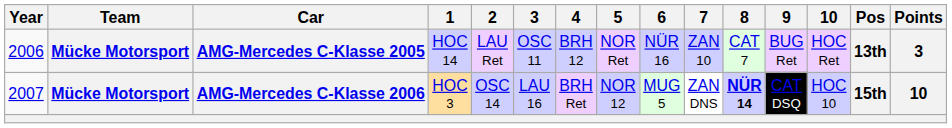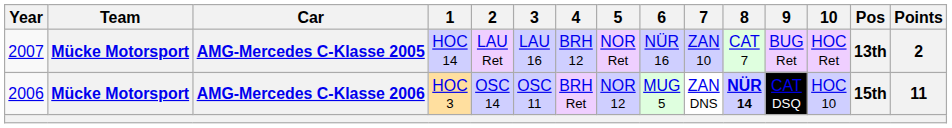 <table class="wikitable" style="text-align:center; font-size:85%">
 <tr>
 <th>Year</th>
 <th>Team</th>
 <th>Car</th>
 <th>1</th>
 <th>2</th>
 <th>3</th>
 <th>4</th>
 <th>5</th>
 <th>6</th>
 <th>7</th>
 <th>8</th>
 <th>9</th>
 <th>10</th>
 <th>Pos</th>
 <th>Points</th>
 </tr>
 <tr>
-<td><a href='#'>2006</a></td>
+<td><a href='#'>2007</a></td>
 <th nowrap><a href='#'>Mücke Motorsport</a></th>
 <th nowrap><a href='#'>AMG-Mercedes C-Klasse 2005</a></th>
 <td style="background:#CFCFFF;"><a href='#'>HOC</a><br><small>14</small></td>
 <td style="background:#efcfff;"><a href='#'>LAU</a><br><small>Ret</small></td>
-<td style="background:#CFCFFF;"><a href='#'>OSC</a><br><small>11</small></td>
+<td style="background:#CFCFFF;"><a href='#'>LAU</a><br><small>16</small></td>
 <td style="background:#CFCFFF;"><a href='#'>BRH</a><br><small>12</small></td>
 <td style="background:#efcfff;"><a href='#'>NOR</a><br><small>Ret</small></td>
 <td style="background:#CFCFFF;"><a href='#'>NÜR</a><br><small>16</small></td>
 <td style="background:#CFCFFF;"><a href='#'>ZAN</a><br><small>10</small></td>
 <td style="background:#DFFFDF;"><a href='#'>CAT</a><br><small>7</small></td>
 <td style="background:#efcfff;"><a href='#'>BUG</a><br><small>Ret</small></td>
 <td style="background:#efcfff;"><a href='#'>HOC</a><br><small>Ret</small></td>
 <th>13th</th>
-<th>3</th>
+<th>2</th>
 </tr>
 <tr>
-<td><a href='#'>2007</a></td>
+<td><a href='#'>2006</a></td>
 <th nowrap><a href='#'>Mücke Motorsport</a></th>
 <th nowrap><a href='#'>AMG-Mercedes C-Klasse 2006</a></th>
 <td style="background:#ffdf9f;"><a href='#'>HOC</a><br><small>3</small></td>
 <td style="background:#CFCFFF;"><a href='#'>OSC</a><br><small>14</small></td>
-<td style="background:#CFCFFF;"><a href='#'>LAU</a><br><small>16</small></td>
+<td style="background:#CFCFFF;"><a href='#'>OSC</a><br><small>11</small></td>
 <td style="background:#efcfff;"><a href='#'>BRH</a><br><small>Ret</small></td>
 <td style="background:#CFCFFF;"><a href='#'>NOR</a><br><small>12</small></td>
 <td style="background:#DFFFDF;"><a href='#'>MUG</a><br><small>5</small></td>
 <td style="background:#FFFFFF;"><a href='#'>ZAN</a><br><small>DNS</small></td>
 <td style="background:#CFCFFF;"><strong><a href='#'>NÜR</a><br><small>14</small></strong></td>
 <td style="background:#000000; color:white"><a href='#'><span>CAT</span></a><br><small>DSQ</small></td>
 <td style="background:#CFCFFF;"><a href='#'>HOC</a><br><small>10</small></td>
 <th>15th</th>
-<th>10</th>
+<th>11</th>
 </tr>
 <tr>
 <th colspan="15"></th>
 </tr>
 </table>
